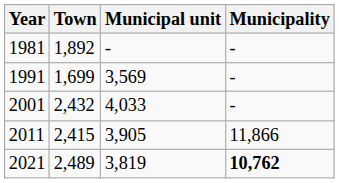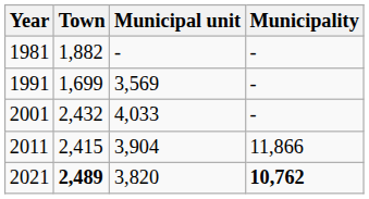 <table class=wikitable>
 <tr>
 <th>Year</th>
 <th>Town</th>
 <th>Municipal unit</th>
 <th>Municipality</th>
 </tr>
 <tr>
 <td>1981</td>
-<td>1,892</td>
+<td>1,882</td>
 <td>-</td>
 <td>-</td>
 </tr>
 <tr>
 <td>1991</td>
 <td>1,699</td>
 <td>3,569</td>
 <td>-</td>
 </tr>
 <tr>
 <td>2001</td>
 <td>2,432</td>
 <td>4,033</td>
 <td>-</td>
 </tr>
 <tr>
 <td>2011</td>
 <td>2,415</td>
-<td>3,905</td>
+<td>3,904</td>
 <td>11,866</td>
 </tr>
 <tr>
 <td>2021</td>
-<td>2,489</td>
-<td>3,819</td>
+<td><strong>2,489</strong></td>
+<td>3,820</td>
 <td><strong>10,762</strong></td>
 </tr>
 </table>
